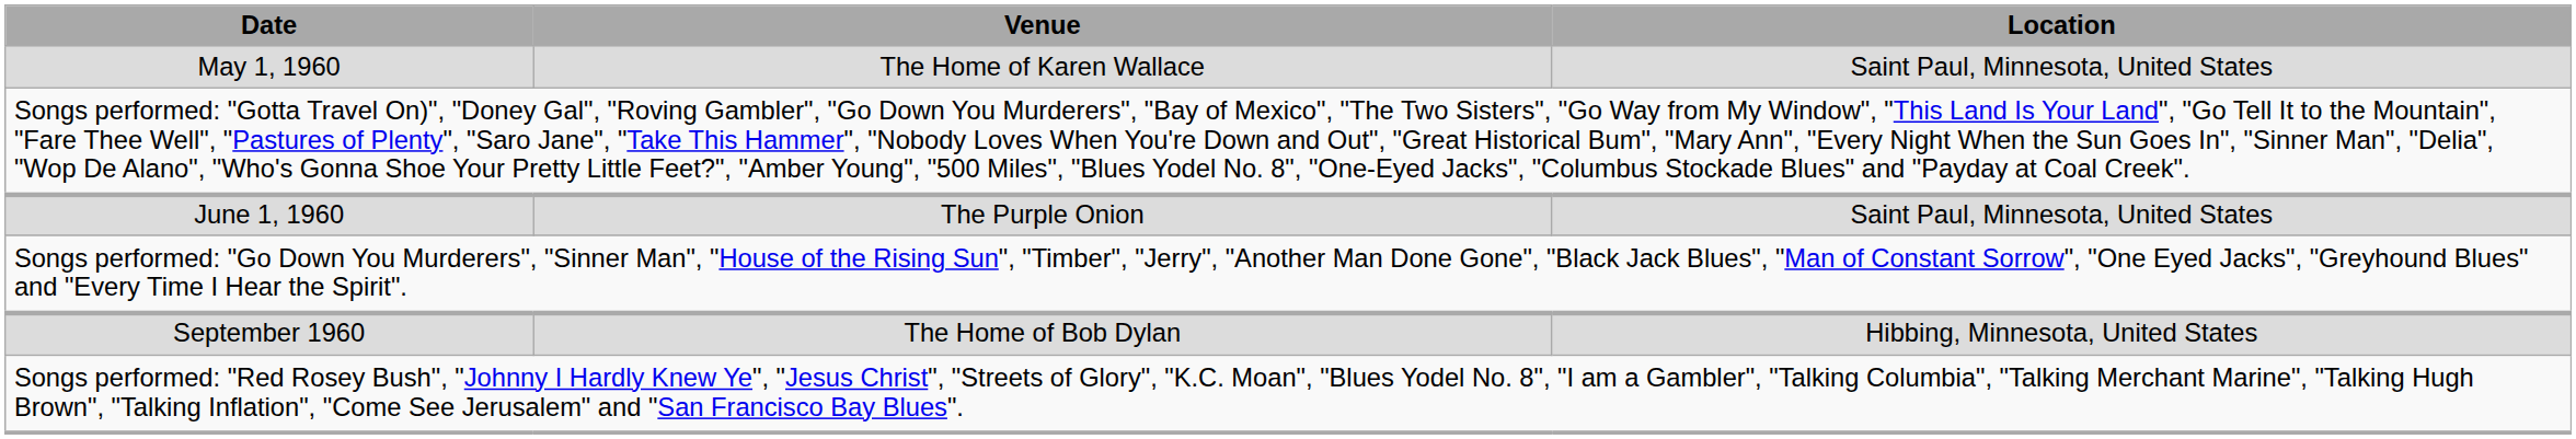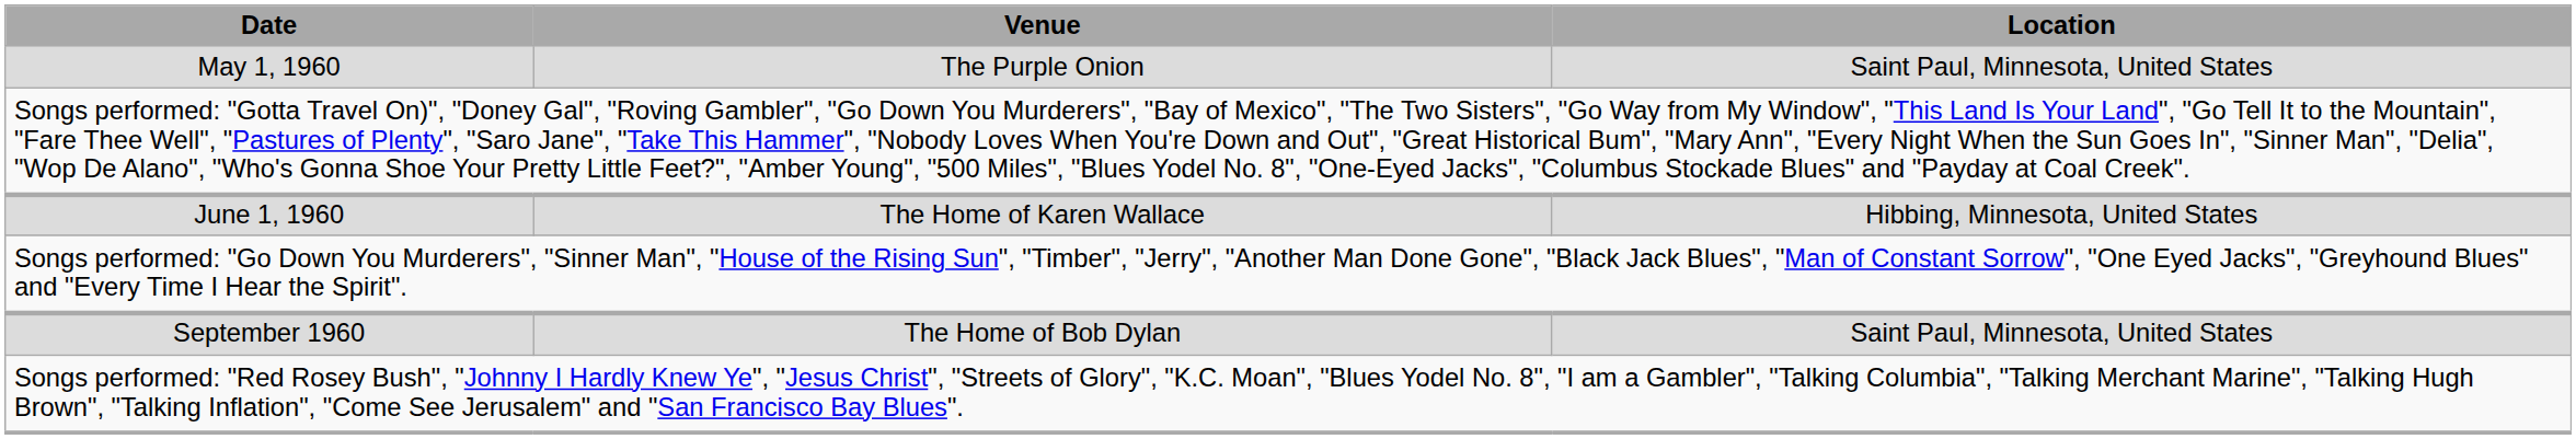 <table class="wikitable" style="width:100%; text-align:center;">
 <tr>
 <th style="width:100px; background:darkGrey;">Date</th>
 <th style="width:200px; background:darkGrey;">Venue</th>
 <th style="width:200px; background:darkGrey;">Location</th>
 </tr>
 <tr style="background:#DCDCDC;">
 <td>May 1, 1960</td>
-<td>The Home of Karen Wallace</td>
+<td>The Purple Onion</td>
 <td>Saint Paul, Minnesota, United States</td>
 </tr>
 <tr>
 <td colspan="5" style="border-bottom-width:3px; padding:5px; text-align:left;">Songs performed: "Gotta Travel On)", "Doney Gal", "Roving Gambler", "Go Down You Murderers", "Bay of Mexico", "The Two Sisters", "Go Way from My Window", "<a href='#'>This Land Is Your Land</a>", "Go Tell It to the Mountain", "Fare Thee Well", "<a href='#'>Pastures of Plenty</a>", "Saro Jane", "<a href='#'>Take This Hammer</a>", "Nobody Loves When You're Down and Out", "Great Historical Bum", "Mary Ann", "Every Night When the Sun Goes In", "Sinner Man", "Delia", "Wop De Alano", "Who's Gonna Shoe Your Pretty Little Feet?", "Amber Young", "500 Miles", "Blues Yodel No. 8", "One-Eyed Jacks", "Columbus Stockade Blues" and "Payday at Coal Creek".</td>
 </tr>
 <tr>
 </tr>
 <tr style="background:#DCDCDC;">
 <td>June 1, 1960</td>
-<td>The Purple Onion</td>
-<td>Saint Paul, Minnesota, United States</td>
+<td>The Home of Karen Wallace</td>
+<td>Hibbing, Minnesota, United States</td>
 </tr>
 <tr>
 <td colspan="5" style="border-bottom-width:3px; padding:5px; text-align:left;">Songs performed: "Go Down You Murderers", "Sinner Man", "<a href='#'>House of the Rising Sun</a>", "Timber", "Jerry", "Another Man Done Gone", "Black Jack Blues", "<a href='#'>Man of Constant Sorrow</a>", "One Eyed Jacks", "Greyhound Blues" and "Every Time I Hear the Spirit".</td>
 </tr>
 <tr>
 </tr>
 <tr style="background:#DCDCDC;">
 <td>September 1960</td>
 <td>The Home of Bob Dylan</td>
-<td>Hibbing, Minnesota, United States</td>
+<td>Saint Paul, Minnesota, United States</td>
 </tr>
 <tr>
 <td colspan="5" style="border-bottom-width:3px; padding:5px; text-align:left;">Songs performed: "Red Rosey Bush", "<a href='#'>Johnny I Hardly Knew Ye</a>", "<a href='#'>Jesus Christ</a>", "Streets of Glory", "K.C. Moan", "Blues Yodel No. 8", "I am a Gambler", "Talking Columbia", "Talking Merchant Marine", "Talking Hugh Brown", "Talking Inflation", "Come See Jerusalem" and "<a href='#'>San Francisco Bay Blues</a>".</td>
 </tr>
 <tr>
 </tr>
 </table>
